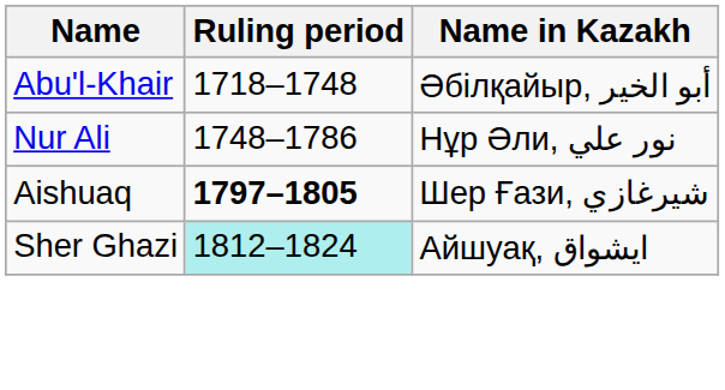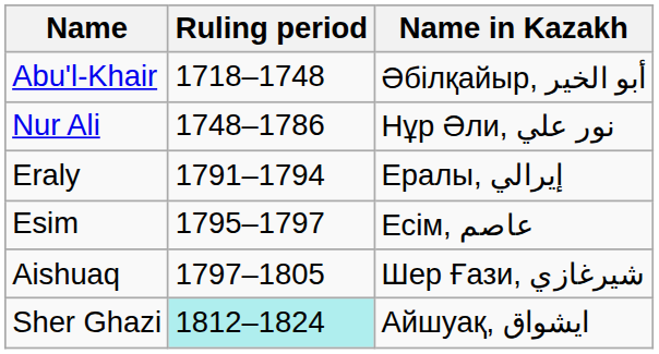 <table class="wikitable" border="1">
 <tr>
 <th>Name</th>
 <th>Ruling period</th>
 <th>Name in Kazakh</th>
 </tr>
 <tr>
 <td><a href='#'>Abu'l-Khair</a></td>
 <td>1718–1748</td>
 <td>Әбілқайыр, أبو الخير</td>
 </tr>
 <tr>
 <td><a href='#'>Nur Ali</a></td>
 <td>1748–1786</td>
 <td>Нұр Әли, نور علي</td>
 </tr>
 <tr>
+<td>Eraly</td>
+<td>1791–1794</td>
+<td>Ералы, إيرالي</td>
+</tr>
+<tr>
+<td>Esim</td>
+<td>1795–1797</td>
+<td>Есім, عاصم</td>
+</tr>
+<tr>
 <td>Aishuaq</td>
-<td><strong>1797–1805</strong></td>
+<td>1797–1805</td>
 <td>Шер Ғази, شيرغازي</td>
 </tr>
 <tr>
 <td>Sher Ghazi</td>
 <td style="background: paleturquoise;">1812–1824</td>
 <td>Айшуақ, ايشواق</td>
 </tr>
 </table>
